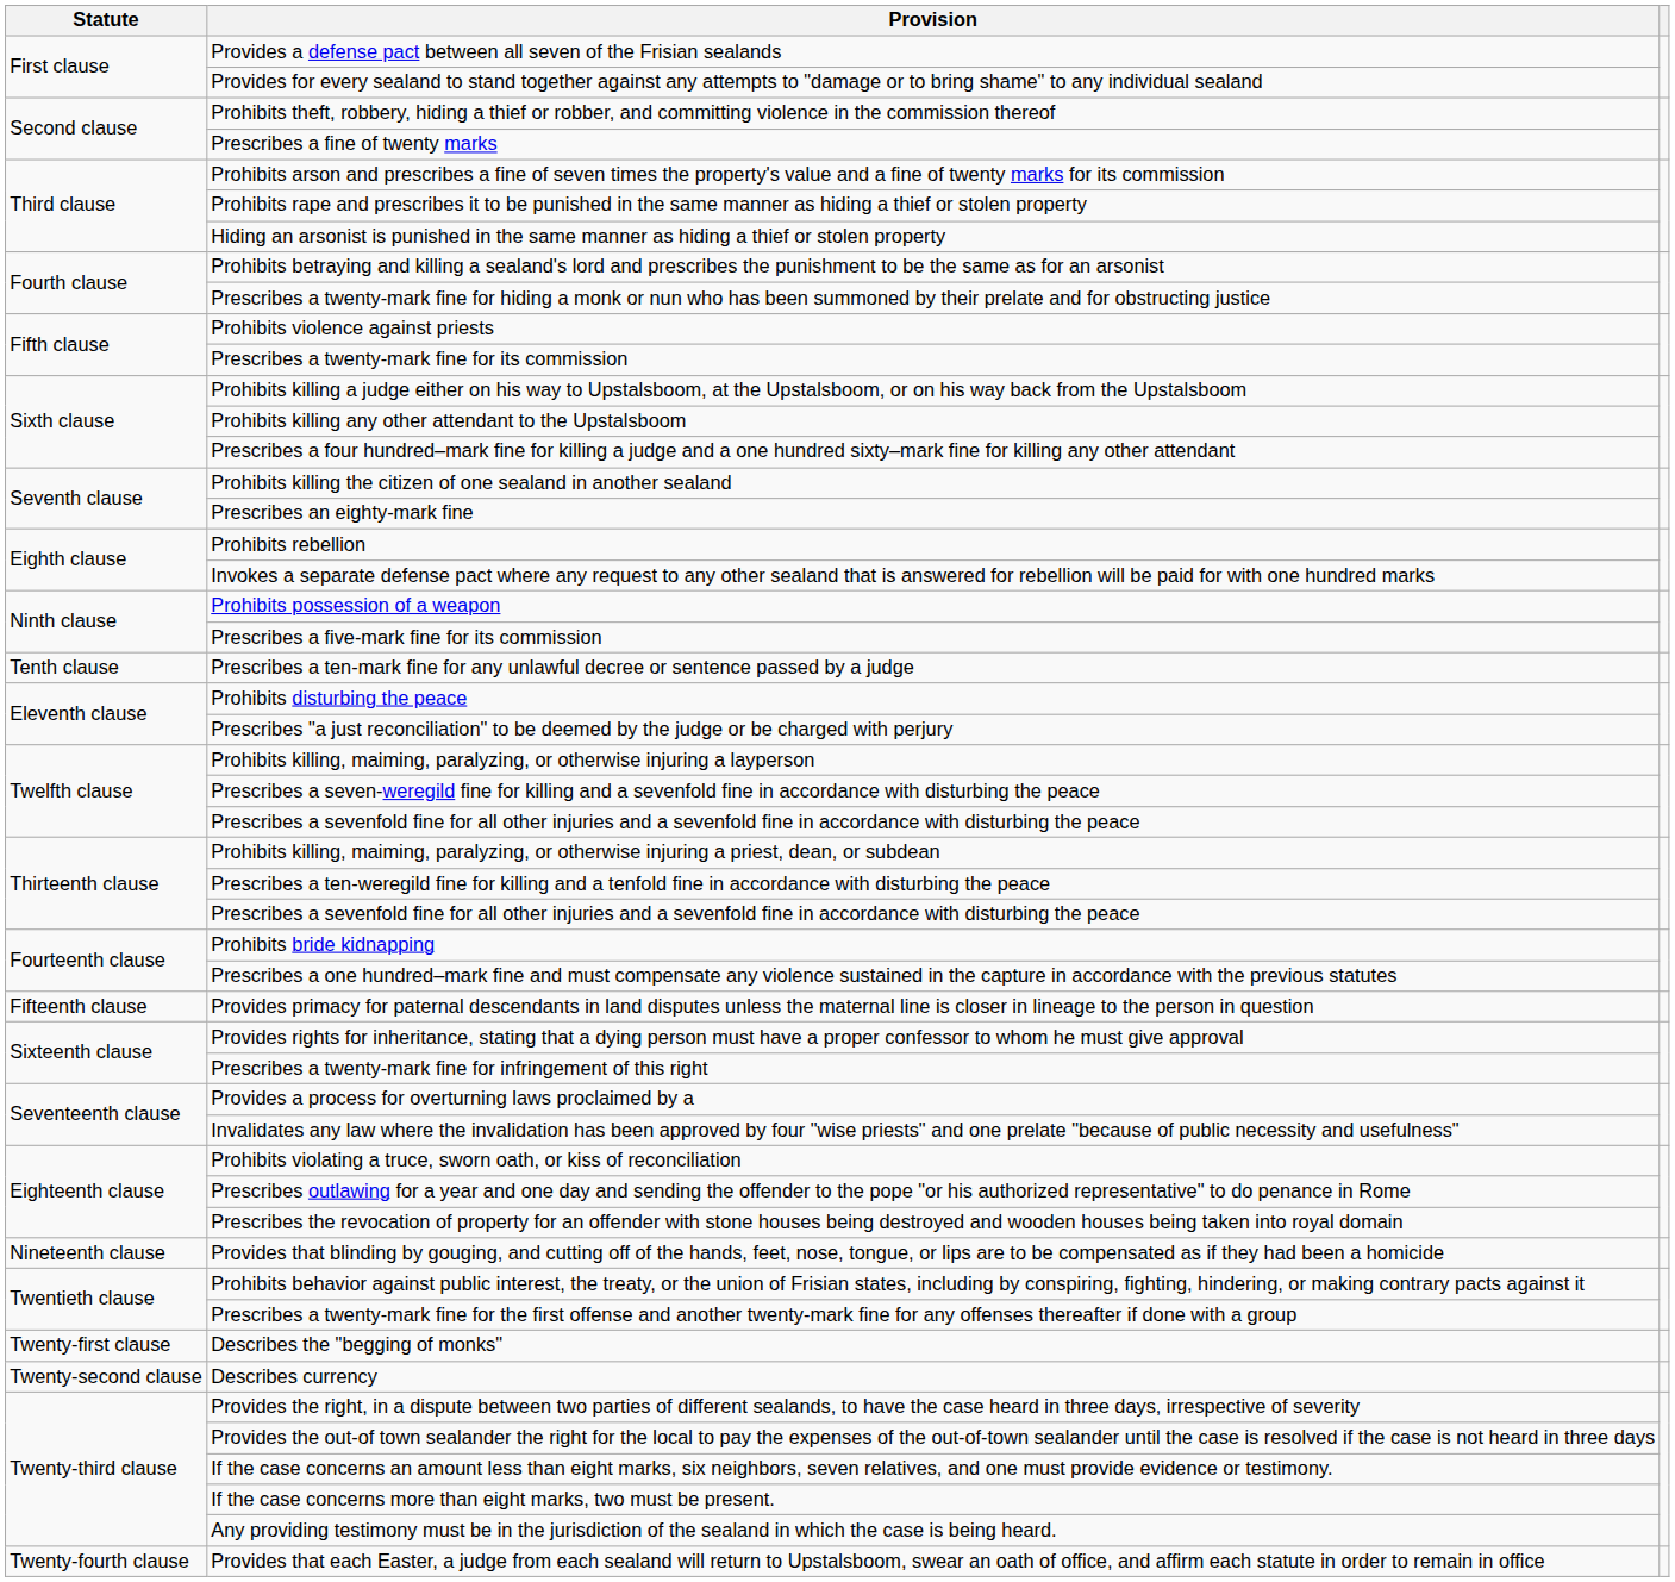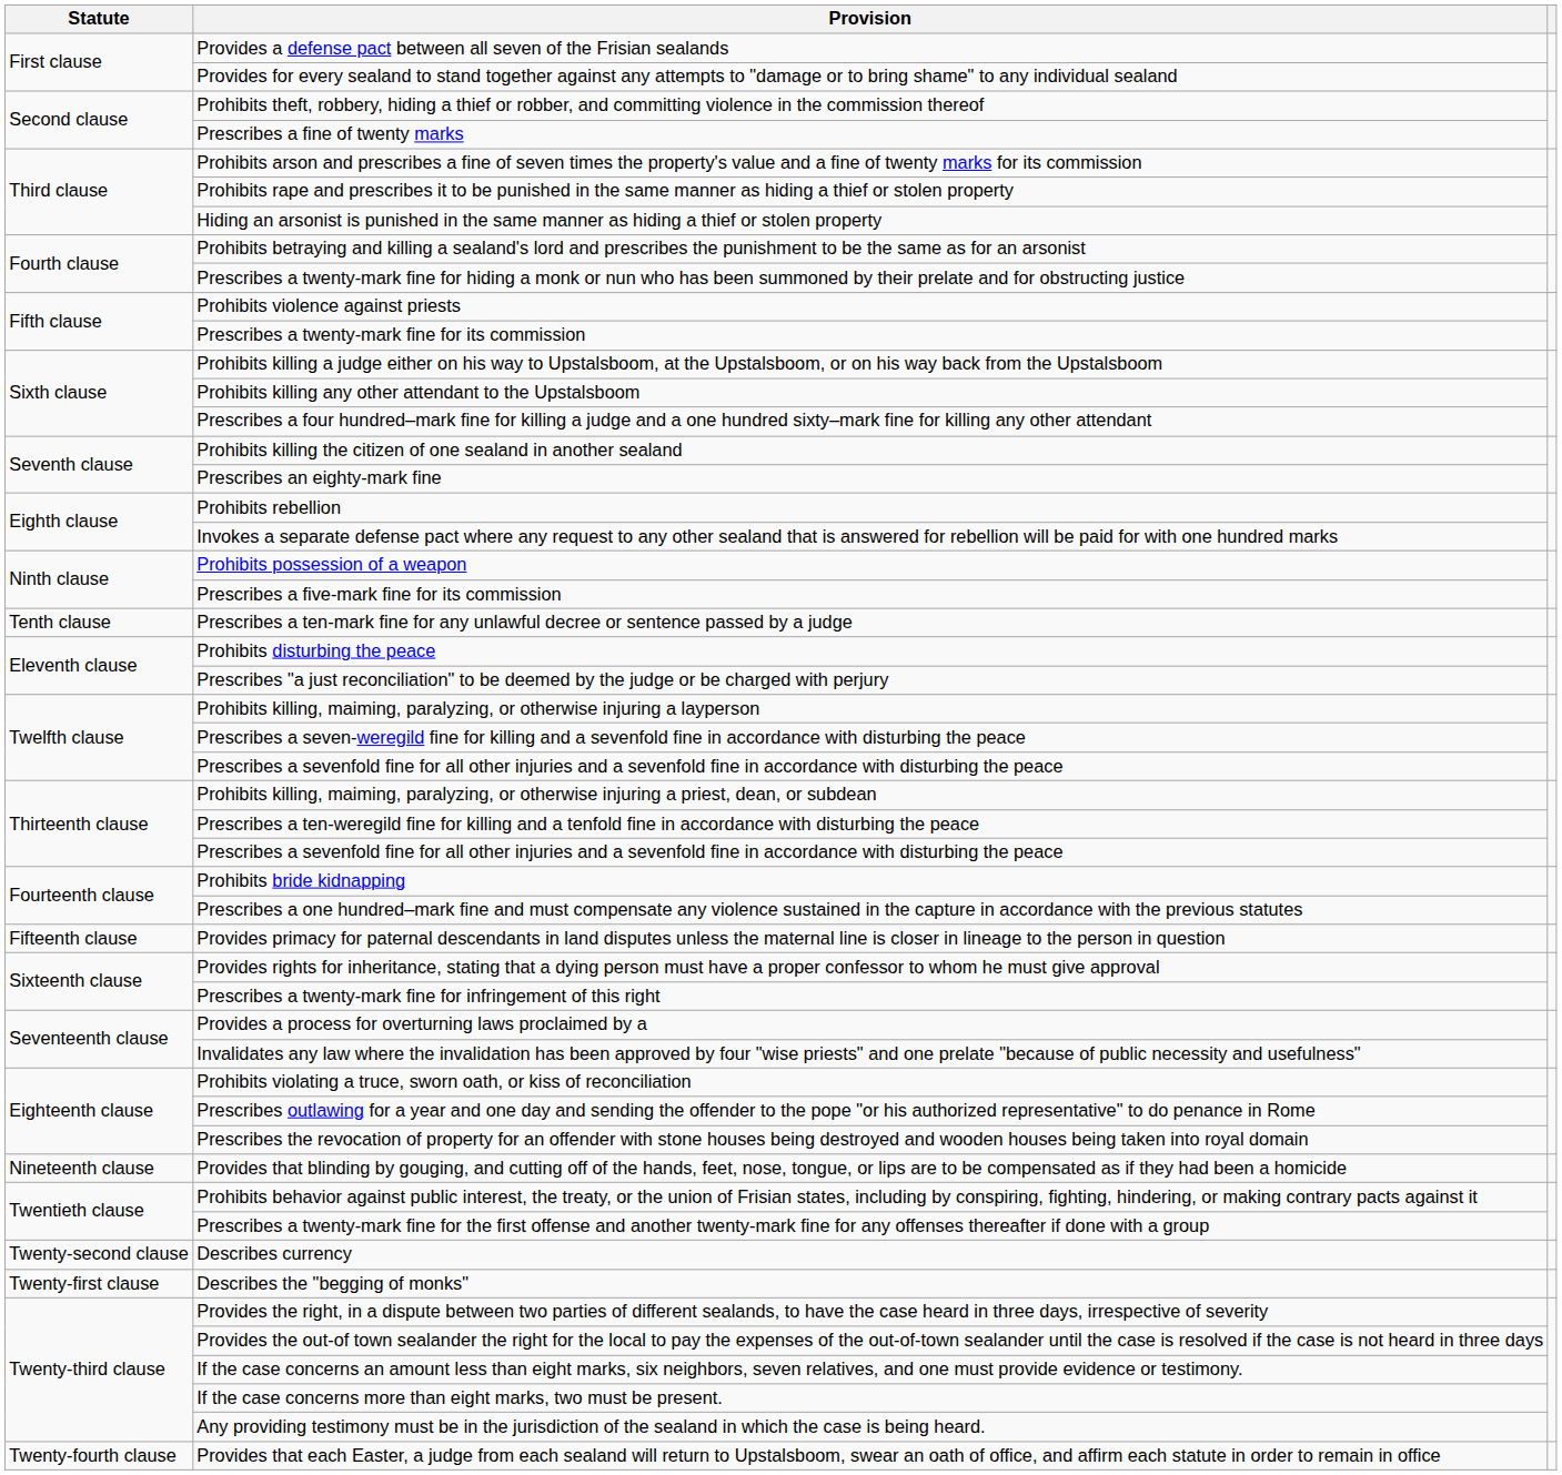 <table class="wikitable">
 <tr>
 <th>Statute</th>
 <th>Provision</th>
 <th></th>
 </tr>
 <tr>
 <td rowspan="2">First clause</td>
 <td>Provides a <a href='#'>defense pact</a> between all seven of the Frisian sealands</td>
 <td rowspan="2"></td>
 </tr>
 <tr>
 <td>Provides for every sealand to stand together against any attempts to "damage or to bring shame" to any individual sealand</td>
 </tr>
 <tr>
 <td rowspan="2">Second clause</td>
 <td>Prohibits theft, robbery, hiding a thief or robber, and committing violence in the commission thereof</td>
 <td rowspan="2"></td>
 </tr>
 <tr>
 <td>Prescribes a fine of twenty <a href='#'>marks</a></td>
 </tr>
 <tr>
 <td rowspan="3">Third clause</td>
 <td>Prohibits arson and prescribes a fine of seven times the property's value and a fine of twenty <a href='#'>marks</a> for its commission</td>
 <td rowspan="3"></td>
 </tr>
 <tr>
 <td>Prohibits rape and prescribes it to be punished in the same manner as hiding a thief or stolen property</td>
 </tr>
 <tr>
 <td>Hiding an arsonist is punished in the same manner as hiding a thief or stolen property</td>
 </tr>
 <tr>
 <td rowspan="2">Fourth clause</td>
 <td>Prohibits betraying and killing a sealand's lord and prescribes the punishment to be the same as for an arsonist</td>
 <td rowspan="2"></td>
 </tr>
 <tr>
 <td>Prescribes a twenty-mark fine for hiding a monk or nun who has been summoned by their prelate and for obstructing justice</td>
 </tr>
 <tr>
 <td rowspan="2">Fifth clause</td>
 <td>Prohibits violence against priests</td>
 <td rowspan="2"></td>
 </tr>
 <tr>
 <td>Prescribes a twenty-mark fine for its commission</td>
 </tr>
 <tr>
 <td rowspan="3">Sixth clause</td>
 <td>Prohibits killing a judge either on his way to Upstalsboom, at the Upstalsboom, or on his way back from the Upstalsboom</td>
 <td rowspan="3"></td>
 </tr>
 <tr>
 <td>Prohibits killing any other attendant to the Upstalsboom</td>
 </tr>
 <tr>
 <td>Prescribes a four hundred–mark fine for killing a judge and a one hundred sixty–mark fine for killing any other attendant</td>
 </tr>
 <tr>
 <td rowspan="2">Seventh clause</td>
 <td>Prohibits killing the citizen of one sealand in another sealand</td>
 <td rowspan="2"></td>
 </tr>
 <tr>
 <td>Prescribes an eighty-mark fine</td>
 </tr>
 <tr>
 <td rowspan="2">Eighth clause</td>
 <td>Prohibits rebellion</td>
 <td rowspan="2"></td>
 </tr>
 <tr>
 <td>Invokes a separate defense pact where any request to any other sealand that is answered for rebellion will be paid for with one hundred marks</td>
 </tr>
 <tr>
 <td rowspan="2">Ninth clause</td>
 <td><a href='#'>Prohibits possession of a weapon</a></td>
 <td rowspan="2"></td>
 </tr>
 <tr>
 <td>Prescribes a five-mark fine for its commission</td>
 </tr>
 <tr>
 <td>Tenth clause</td>
 <td>Prescribes a ten-mark fine for any unlawful decree or sentence passed by a judge</td>
 <td></td>
 </tr>
 <tr>
 <td rowspan="2">Eleventh clause</td>
 <td>Prohibits <a href='#'>disturbing the peace</a></td>
 <td rowspan="2"></td>
 </tr>
 <tr>
 <td>Prescribes "a just reconciliation" to be deemed by the judge or be charged with perjury</td>
 </tr>
 <tr>
 <td rowspan="3">Twelfth clause</td>
 <td>Prohibits killing, maiming, paralyzing, or otherwise injuring a layperson</td>
 <td rowspan="3"></td>
 </tr>
 <tr>
 <td>Prescribes a seven-<a href='#'>weregild</a> fine for killing and a sevenfold fine in accordance with disturbing the peace</td>
 </tr>
 <tr>
 <td>Prescribes a sevenfold fine for all other injuries and a sevenfold fine in accordance with disturbing the peace</td>
 </tr>
 <tr>
 <td rowspan="3">Thirteenth clause</td>
 <td>Prohibits killing, maiming, paralyzing, or otherwise injuring a priest, dean, or subdean</td>
 <td rowspan="3"></td>
 </tr>
 <tr>
 <td>Prescribes a ten-weregild fine for killing and a tenfold fine in accordance with disturbing the peace</td>
 </tr>
 <tr>
 <td>Prescribes a sevenfold fine for all other injuries and a sevenfold fine in accordance with disturbing the peace</td>
 </tr>
 <tr>
 <td rowspan="2">Fourteenth clause</td>
 <td>Prohibits <a href='#'>bride kidnapping</a></td>
 <td rowspan="2"></td>
 </tr>
 <tr>
 <td>Prescribes a one hundred–mark fine and must compensate any violence sustained in the capture in accordance with the previous statutes</td>
 </tr>
 <tr>
 <td>Fifteenth clause</td>
 <td>Provides primacy for paternal descendants in land disputes unless the maternal line is closer in lineage to the person in question</td>
 <td></td>
 </tr>
 <tr>
 <td rowspan="2">Sixteenth clause</td>
 <td>Provides rights for inheritance, stating that a dying person must have a proper confessor to whom he must give approval</td>
 <td rowspan="2"></td>
 </tr>
 <tr>
 <td>Prescribes a twenty-mark fine for infringement of this right</td>
 </tr>
 <tr>
 <td rowspan="2">Seventeenth clause</td>
 <td>Provides a process for overturning laws proclaimed by a </td>
 <td rowspan="2"></td>
 </tr>
 <tr>
 <td>Invalidates any law where the invalidation has been approved by four "wise priests" and one prelate "because of public necessity and usefulness"</td>
 </tr>
 <tr>
 <td rowspan="3">Eighteenth clause</td>
 <td>Prohibits violating a truce, sworn oath, or kiss of reconciliation</td>
 <td rowspan="3"></td>
 </tr>
 <tr>
 <td>Prescribes <a href='#'>outlawing</a> for a year and one day and sending the offender to the pope "or his authorized representative" to do penance in Rome</td>
 </tr>
 <tr>
 <td>Prescribes the revocation of property for an offender with stone houses being destroyed and wooden houses being taken into royal domain</td>
 </tr>
 <tr>
 <td>Nineteenth clause</td>
 <td>Provides that blinding by gouging, and cutting off of the hands, feet, nose, tongue, or lips are to be compensated as if they had been a homicide</td>
 <td></td>
 </tr>
 <tr>
 <td rowspan="2">Twentieth clause</td>
 <td>Prohibits behavior against public interest, the treaty, or the union of Frisian states, including by conspiring, fighting, hindering, or making contrary pacts against it</td>
 <td rowspan="2"></td>
 </tr>
 <tr>
 <td>Prescribes a twenty-mark fine for the first offense and another twenty-mark fine for any offenses thereafter if done with a group</td>
 </tr>
 <tr>
-<td>Twenty-first clause</td>
-<td>Describes the "begging of monks"</td>
+<td>Twenty-second clause</td>
+<td>Describes currency</td>
 <td></td>
 </tr>
 <tr>
-<td>Twenty-second clause</td>
-<td>Describes currency</td>
+<td>Twenty-first clause</td>
+<td>Describes the "begging of monks"</td>
 <td></td>
 </tr>
 <tr>
 <td rowspan="5">Twenty-third clause</td>
 <td>Provides the right, in a dispute between two parties of different sealands, to have the case heard in three days, irrespective of severity</td>
 <td rowspan="5"></td>
 </tr>
 <tr>
 <td>Provides the out-of town sealander the right for the local  to pay the expenses of the out-of-town sealander until the case is resolved if the case is not heard in three days</td>
 </tr>
 <tr>
 <td>If the case concerns an amount less than eight marks, six neighbors, seven relatives, and one  must provide evidence or testimony.</td>
 </tr>
 <tr>
 <td>If the case concerns more than eight marks, two  must be present.</td>
 </tr>
 <tr>
 <td>Any  providing testimony must be in the jurisdiction of the sealand in which the case is being heard.</td>
 </tr>
 <tr>
 <td>Twenty-fourth clause</td>
 <td>Provides that each Easter, a judge from each sealand will return to Upstalsboom, swear an oath of office, and affirm each statute in order to remain in office</td>
 <td></td>
 </tr>
 </table>
